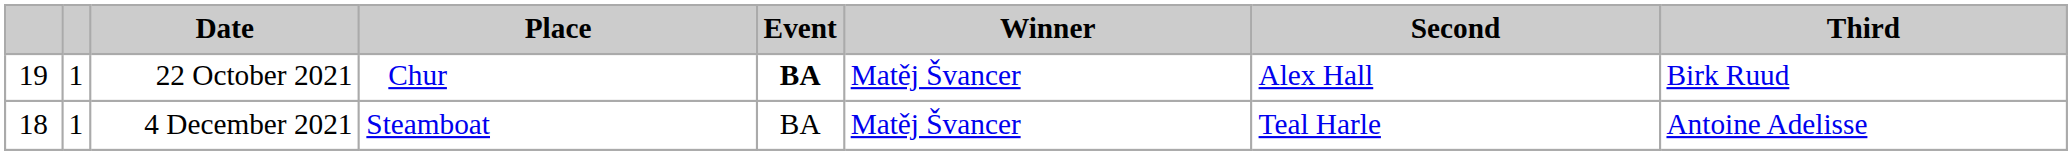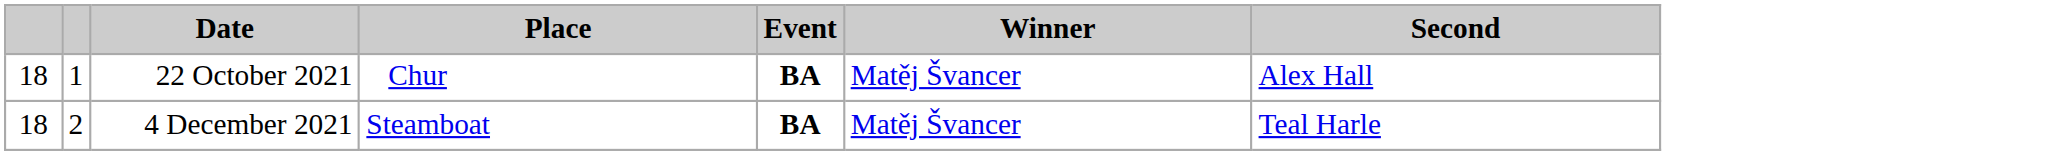 <table class="wikitable plainrowheaders" style="background:#fff; font-size:86%; line-height:16px; border:grey solid 1px; border-collapse:collapse;">
 <tr>
 <th scope="col" style="background:#ccc; width:20px;"></th>
 <th scope="col" style="background:#ccc; width=30 px;"></th>
 <th scope="col" style="background:#ccc; width:120px;">Date</th>
 <th scope="col" style="background:#ccc; width:180px;">Place</th>
 <th scope="col" style="background:#ccc; width:15px;">Event</th>
 <th scope="col" style="background:#ccc; width:185px;">Winner</th>
 <th scope="col" style="background:#ccc; width:185px;">Second</th>
-<th scope="col" style="background:#ccc; width:185px;">Third</th>
 </tr>
 <tr>
-<td align="center">19</td>
+<td align="center">18</td>
 <td align="center">1</td>
 <td align="right">22 October 2021</td>
 <td>   <a href='#'>Chur</a></td>
 <td align="center"><strong>BA</strong></td>
 <td> <a href='#'>Matěj Švancer</a></td>
 <td> <a href='#'>Alex Hall</a></td>
-<td> <a href='#'>Birk Ruud</a></td>
 </tr>
 <tr>
 <td align="center">18</td>
-<td align="center">1</td>
+<td align="center">2</td>
 <td align="right">4 December 2021</td>
 <td> <a href='#'>Steamboat</a></td>
-<td align="center">BA</td>
+<td align="center"><strong>BA</strong></td>
 <td> <a href='#'>Matěj Švancer</a></td>
 <td> <a href='#'>Teal Harle</a></td>
-<td> <a href='#'>Antoine Adelisse</a></td>
 </tr>
 </table>
